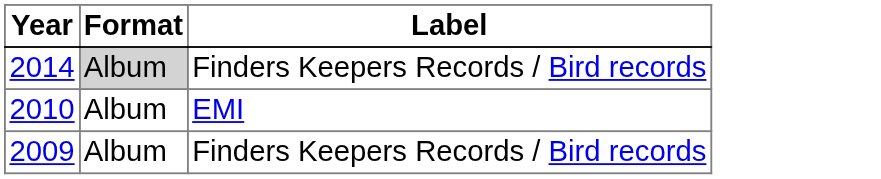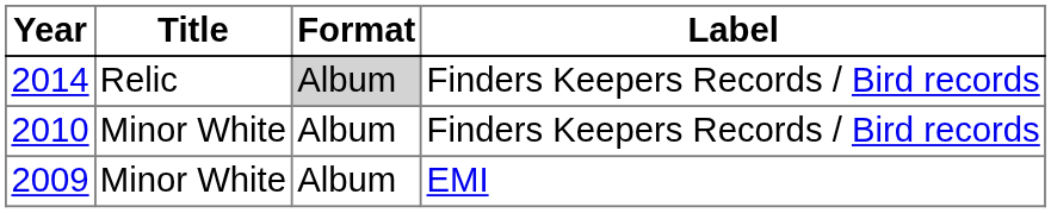 <table border=1 cellpadding=2 style="border-collapse:collapse;">
 <tr style="border-bottom:1px solid black;">
 <th>Year</th>
+<th>Title</th>
 <th>Format</th>
 <th>Label</th>
 </tr>
 <tr>
 <td><a href='#'>2014</a></td>
+<td>Relic</td>
 <td style="background: lightgrey;">Album</td>
 <td>Finders Keepers Records / <a href='#'>Bird records</a></td>
 </tr>
 <tr>
 <td><a href='#'>2010</a></td>
+<td>Minor White</td>
+<td>Album</td>
+<td>Finders Keepers Records / <a href='#'>Bird records</a></td>
+</tr>
+<tr>
+<td><a href='#'>2009</a></td>
+<td>Minor White</td>
 <td>Album</td>
 <td><a href='#'>EMI</a></td>
 </tr>
-<tr>
-<td><a href='#'>2009</a></td>
-<td>Album</td>
-<td>Finders Keepers Records / <a href='#'>Bird records</a></td>
-</tr>
 </table>
